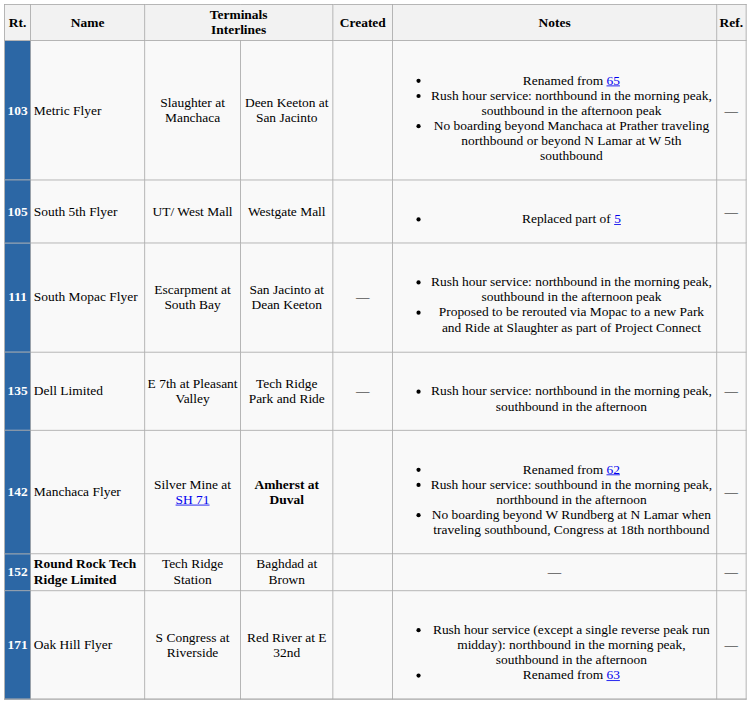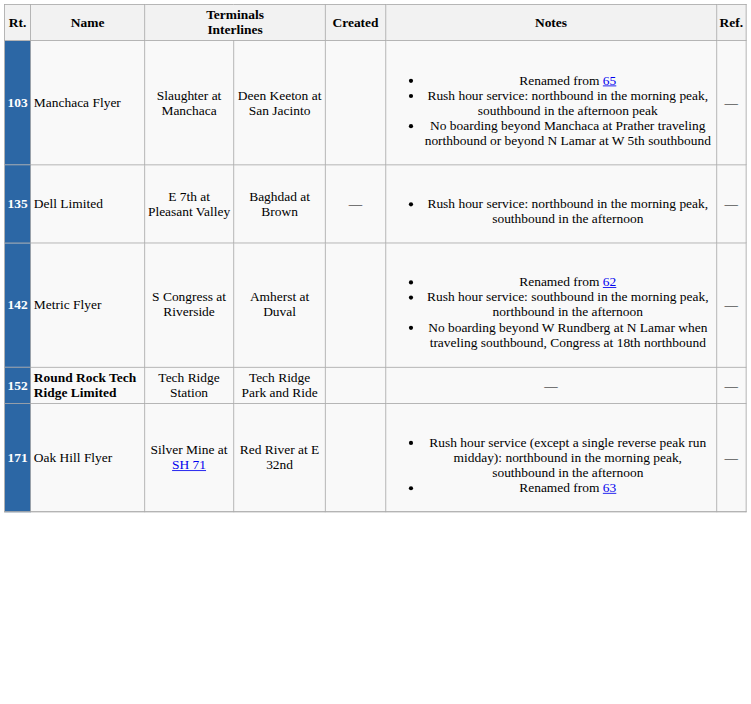 <table class="wikitable sortable" style="text-align: center; width:100%;">
 <tr>
 <th scope="col" style="width: 1.5em;">Rt.</th>
 <th scope="col" style="width: 8em;">Name</th>
 <th colspan=2 class="unsortable">Terminals<br>Interlines</th>
 <th scope="col" style="width: 4em;">Created</th>
 <th class="unsortable">Notes</th>
 <th scope="col" style="width: 1em;" class="unsortable">Ref.</th>
 </tr>
 <tr>
 <th style="background: #2C67A5; color:#FFFFFF;">103</th>
-<td align="left">Metric Flyer</td>
+<td align="left">Manchaca Flyer</td>
 <td>Slaughter at Manchaca</td>
 <td>Deen Keeton at San Jacinto</td>
 <td></td>
 <td><br><ul><li>Renamed from <a href='#'>65</a></li><li>Rush hour service: northbound in the morning peak, southbound in the afternoon peak</li><li>No boarding beyond Manchaca at Prather traveling northbound or beyond N Lamar at W 5th southbound</li></ul></td>
 <td>—</td>
 </tr>
 <tr>
-<th style="background: #2C67A5; color:#FFFFFF;">105</th>
-<td align="left">South 5th Flyer</td>
-<td>UT/ West Mall</td>
-<td>Westgate Mall</td>
-<td></td>
-<td><br><ul><li>Replaced part of <a href='#'>5</a></li></ul></td>
-<td>—</td>
-</tr>
-<tr>
-<th style="background: #2C67A5; color:#FFFFFF;">111</th>
-<td align="left">South Mopac Flyer</td>
-<td>Escarpment at South Bay</td>
-<td>San Jacinto at Dean Keeton</td>
-<td>—</td>
-<td><br><ul><li>Rush hour service: northbound in the morning peak, southbound in the afternoon peak</li><li>Proposed to be rerouted via Mopac to a new Park and Ride at Slaughter as part of Project Connect</li></ul></td>
-<td></td>
-</tr>
-<tr>
 <th style="background: #2C67A5; color:#FFFFFF;">135</th>
 <td align="left">Dell Limited</td>
 <td>E 7th at Pleasant Valley</td>
-<td>Tech Ridge Park and Ride</td>
+<td>Baghdad at Brown</td>
 <td>—</td>
 <td><br><ul><li>Rush hour service: northbound in the morning peak, southbound in the afternoon</li></ul></td>
 <td>—</td>
 </tr>
 <tr>
 <th style="background: #2C67A5; color:#FFFFFF;">142</th>
-<td align="left">Manchaca Flyer</td>
-<td>Silver Mine at <a href='#'>SH 71</a></td>
-<td><strong>Amherst at Duval</strong></td>
+<td align="left">Metric Flyer</td>
+<td>S Congress at Riverside</td>
+<td>Amherst at Duval</td>
 <td></td>
 <td><br><ul><li>Renamed from <a href='#'>62</a></li><li>Rush hour service: southbound in the morning peak, northbound in the afternoon</li><li>No boarding beyond W Rundberg at N Lamar when traveling southbound, Congress at 18th northbound</li></ul></td>
 <td>—</td>
 </tr>
 <tr>
 <th style="background: #2C67A5; color:#FFFFFF;">152</th>
 <td align="left"><strong>Round Rock Tech Ridge Limited</strong></td>
 <td>Tech Ridge Station</td>
-<td>Baghdad at Brown</td>
+<td>Tech Ridge Park and Ride</td>
 <td></td>
 <td>—</td>
 <td>—</td>
 </tr>
 <tr>
 <th style="background: #2C67A5; color:#FFFFFF;">171</th>
 <td align="left">Oak Hill Flyer</td>
-<td>S Congress at Riverside</td>
+<td>Silver Mine at <a href='#'>SH 71</a></td>
 <td>Red River at E 32nd</td>
 <td></td>
 <td><br><ul><li>Rush hour service (except a single reverse peak run midday): northbound in the morning peak, southbound in the afternoon</li><li>Renamed from <a href='#'>63</a></li></ul></td>
 <td>—</td>
 </tr>
 <tr>
 </tr>
 </table>
